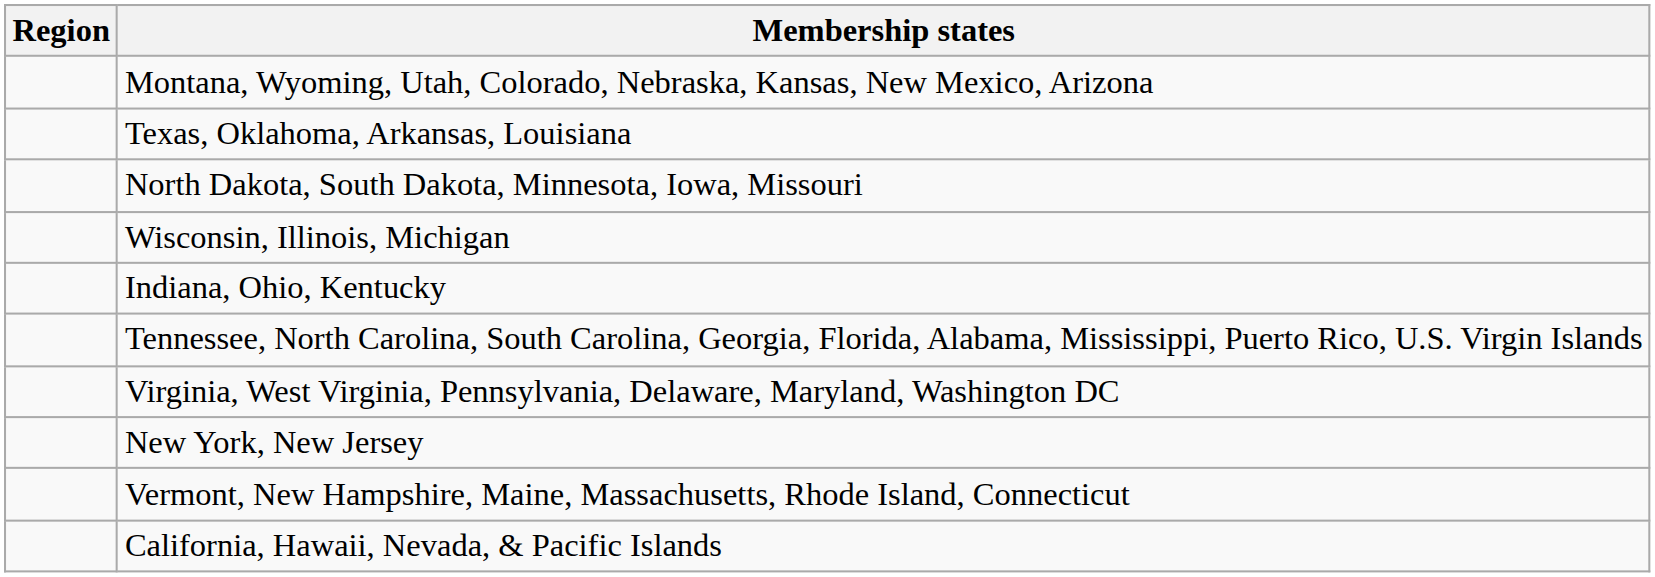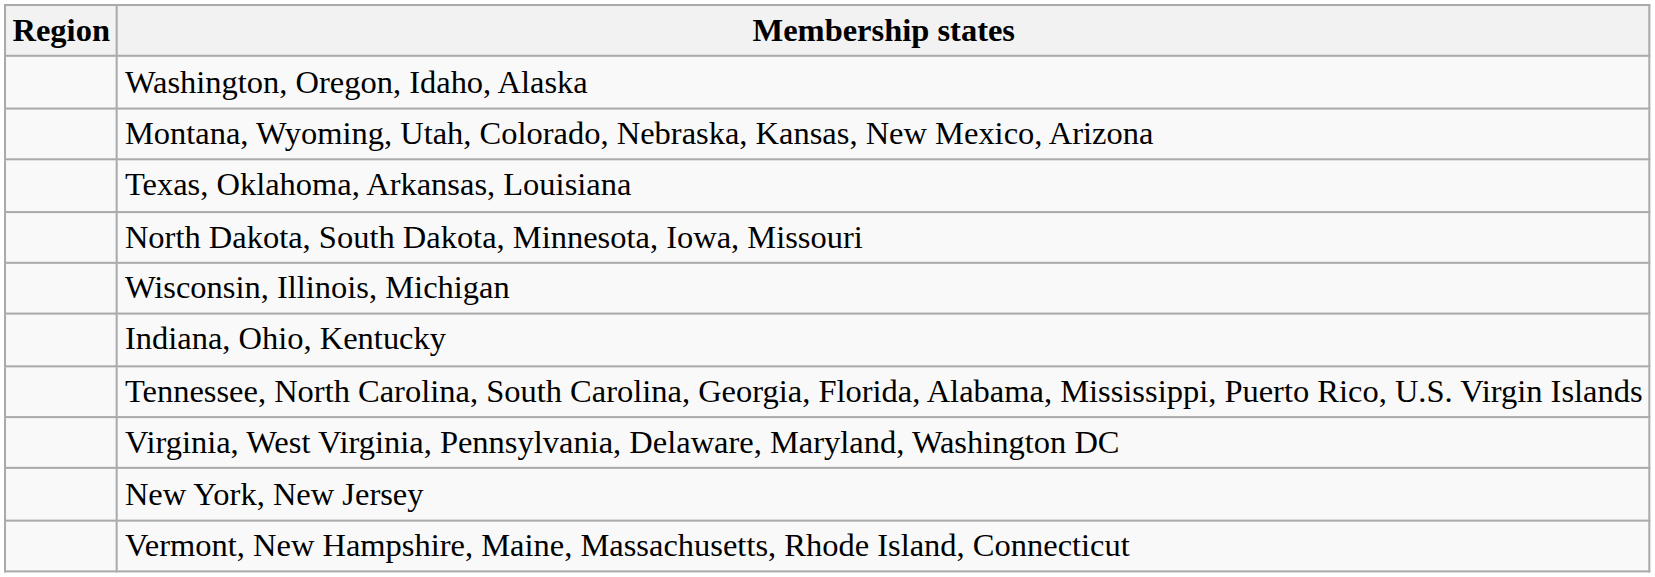 <table class="wikitable">
 <tr>
 <th>Region</th>
 <th>Membership states</th>
+</tr>
+<tr>
+<td></td>
+<td>Washington, Oregon, Idaho, Alaska</td>
 </tr>
 <tr>
 <td></td>
 <td>Montana, Wyoming, Utah, Colorado, Nebraska, Kansas, New Mexico, Arizona</td>
 </tr>
 <tr>
 <td></td>
 <td>Texas, Oklahoma, Arkansas, Louisiana</td>
 </tr>
 <tr>
 <td></td>
 <td>North Dakota, South Dakota, Minnesota, Iowa, Missouri</td>
 </tr>
 <tr>
 <td></td>
 <td>Wisconsin, Illinois, Michigan</td>
 </tr>
 <tr>
 <td></td>
 <td>Indiana, Ohio, Kentucky</td>
 </tr>
 <tr>
 <td></td>
 <td>Tennessee, North Carolina, South Carolina, Georgia, Florida, Alabama, Mississippi, Puerto Rico, U.S. Virgin Islands</td>
 </tr>
 <tr>
 <td></td>
 <td>Virginia, West Virginia, Pennsylvania, Delaware, Maryland, Washington DC</td>
 </tr>
 <tr>
 <td></td>
 <td>New York, New Jersey</td>
 </tr>
 <tr>
 <td></td>
 <td>Vermont, New Hampshire, Maine, Massachusetts, Rhode Island, Connecticut</td>
 </tr>
-<tr>
-<td></td>
-<td>California, Hawaii, Nevada, & Pacific Islands</td>
-</tr>
 </table>
